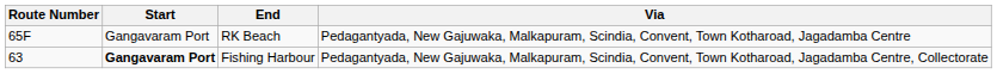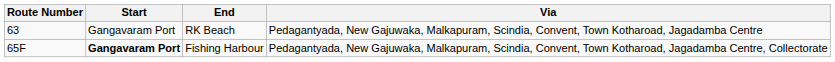 <table class="sortable wikitable">
 <tr>
 <th>Route Number</th>
 <th>Start</th>
 <th>End</th>
 <th>Via</th>
 </tr>
 <tr>
-<td>65F</td>
+<td>63</td>
 <td>Gangavaram Port</td>
 <td>RK Beach</td>
 <td>Pedagantyada, New Gajuwaka, Malkapuram, Scindia, Convent, Town Kotharoad, Jagadamba Centre</td>
 </tr>
 <tr>
-<td>63</td>
+<td>65F</td>
 <td><strong>Gangavaram Port</strong></td>
 <td>Fishing Harbour</td>
 <td>Pedagantyada, New Gajuwaka, Malkapuram, Scindia, Convent, Town Kotharoad, Jagadamba Centre, Collectorate</td>
 </tr>
 </table>
